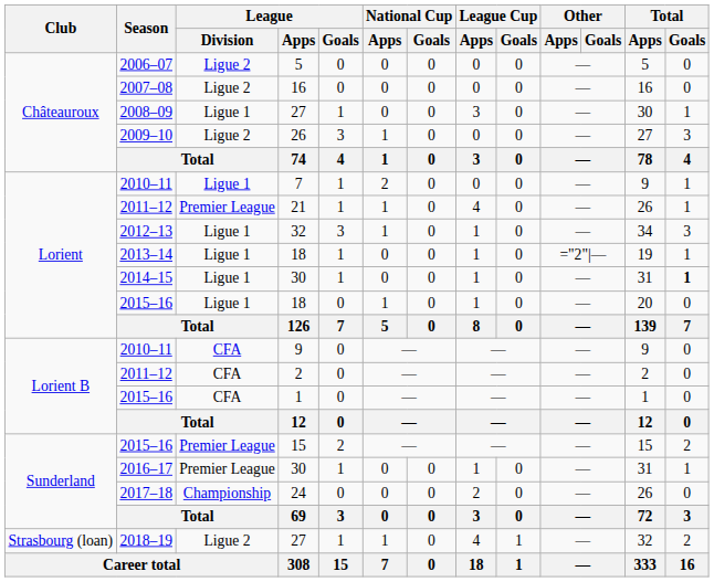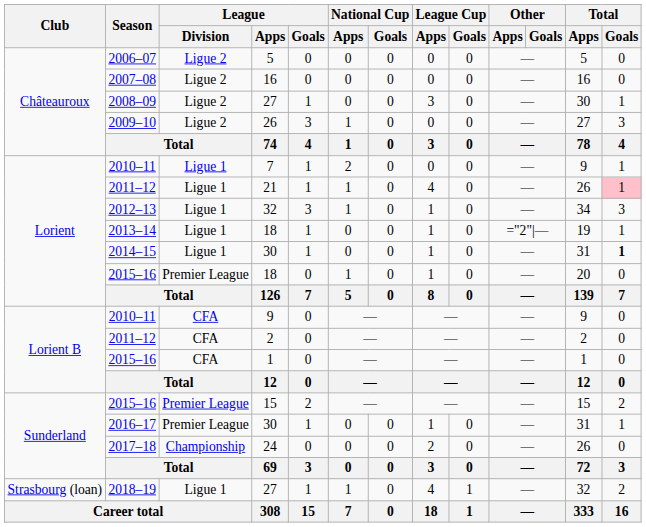 <table class="wikitable" style="text-align: center">
 <tr>
 <th rowspan="2">Club</th>
 <th rowspan="2">Season</th>
 <th colspan="3">League</th>
 <th colspan="2">National Cup</th>
 <th colspan="2">League Cup</th>
 <th colspan="2">Other</th>
 <th colspan="2">Total</th>
 </tr>
 <tr>
 <th>Division</th>
 <th>Apps</th>
 <th>Goals</th>
 <th>Apps</th>
 <th>Goals</th>
 <th>Apps</th>
 <th>Goals</th>
 <th>Apps</th>
 <th>Goals</th>
 <th>Apps</th>
 <th>Goals</th>
 </tr>
 <tr>
 <td rowspan="5"><a href='#'>Châteauroux</a></td>
 <td><a href='#'>2006–07</a></td>
 <td><a href='#'>Ligue 2</a></td>
 <td>5</td>
 <td>0</td>
 <td>0</td>
 <td>0</td>
 <td>0</td>
 <td>0</td>
 <td colspan="2">—</td>
 <td>5</td>
 <td>0</td>
 </tr>
 <tr>
 <td><a href='#'>2007–08</a></td>
 <td>Ligue 2</td>
 <td>16</td>
 <td>0</td>
 <td>0</td>
 <td>0</td>
 <td>0</td>
 <td>0</td>
 <td colspan="2">—</td>
 <td>16</td>
 <td>0</td>
 </tr>
 <tr>
 <td><a href='#'>2008–09</a></td>
-<td>Ligue 1</td>
+<td>Ligue 2</td>
 <td>27</td>
 <td>1</td>
 <td>0</td>
 <td>0</td>
 <td>3</td>
 <td>0</td>
 <td colspan="2">—</td>
 <td>30</td>
 <td>1</td>
 </tr>
 <tr>
 <td><a href='#'>2009–10</a></td>
 <td>Ligue 2</td>
 <td>26</td>
 <td>3</td>
 <td>1</td>
 <td>0</td>
 <td>0</td>
 <td>0</td>
 <td colspan="2">—</td>
 <td>27</td>
 <td>3</td>
 </tr>
 <tr>
 <th colspan="2">Total</th>
 <th>74</th>
 <th>4</th>
 <th>1</th>
 <th>0</th>
 <th>3</th>
 <th>0</th>
 <th colspan="2">—</th>
 <th>78</th>
 <th>4</th>
 </tr>
 <tr>
 <td rowspan=7><a href='#'>Lorient</a></td>
 <td><a href='#'>2010–11</a></td>
 <td><a href='#'>Ligue 1</a></td>
 <td>7</td>
 <td>1</td>
 <td>2</td>
 <td>0</td>
 <td>0</td>
 <td>0</td>
 <td colspan="2">—</td>
 <td>9</td>
 <td>1</td>
 </tr>
 <tr>
 <td><a href='#'>2011–12</a></td>
-<td><a href='#'>Premier League</a></td>
+<td>Ligue 1</td>
 <td>21</td>
 <td>1</td>
 <td>1</td>
 <td>0</td>
 <td>4</td>
 <td>0</td>
 <td colspan="2">—</td>
 <td>26</td>
-<td>1</td>
+<td style="background: pink;">1</td>
 </tr>
 <tr>
 <td><a href='#'>2012–13</a></td>
 <td>Ligue 1</td>
 <td>32</td>
 <td>3</td>
 <td>1</td>
 <td>0</td>
 <td>1</td>
 <td>0</td>
 <td colspan="2">—</td>
 <td>34</td>
 <td>3</td>
 </tr>
 <tr>
 <td><a href='#'>2013–14</a></td>
 <td>Ligue 1</td>
 <td>18</td>
 <td>1</td>
 <td>0</td>
 <td>0</td>
 <td>1</td>
 <td>0</td>
 <td colspan="2">="2"|—</td>
 <td>19</td>
 <td>1</td>
 </tr>
 <tr>
 <td><a href='#'>2014–15</a></td>
 <td>Ligue 1</td>
 <td>30</td>
 <td>1</td>
 <td>0</td>
 <td>0</td>
 <td>1</td>
 <td>0</td>
 <td colspan="2">—</td>
 <td>31</td>
 <td><strong>1</strong></td>
 </tr>
 <tr>
 <td><a href='#'>2015–16</a></td>
-<td>Ligue 1</td>
+<td>Premier League</td>
 <td>18</td>
 <td>0</td>
 <td>1</td>
 <td>0</td>
 <td>1</td>
 <td>0</td>
 <td colspan="2">—</td>
 <td>20</td>
 <td>0</td>
 </tr>
 <tr>
 <th colspan="2">Total</th>
 <th>126</th>
 <th>7</th>
 <th>5</th>
 <th>0</th>
 <th>8</th>
 <th>0</th>
 <th colspan="2">—</th>
 <th>139</th>
 <th>7</th>
 </tr>
 <tr>
 <td rowspan="4"><a href='#'>Lorient B</a></td>
 <td><a href='#'>2010–11</a></td>
 <td><a href='#'>CFA</a></td>
 <td>9</td>
 <td>0</td>
 <td colspan="2">—</td>
 <td colspan="2">—</td>
 <td colspan="2">—</td>
 <td>9</td>
 <td>0</td>
 </tr>
 <tr>
 <td><a href='#'>2011–12</a></td>
 <td>CFA</td>
 <td>2</td>
 <td>0</td>
 <td colspan="2">—</td>
 <td colspan="2">—</td>
 <td colspan="2">—</td>
 <td>2</td>
 <td>0</td>
 </tr>
 <tr>
 <td><a href='#'>2015–16</a></td>
 <td>CFA</td>
 <td>1</td>
 <td>0</td>
 <td colspan="2">—</td>
 <td colspan="2">—</td>
 <td colspan="2">—</td>
 <td>1</td>
 <td>0</td>
 </tr>
 <tr>
 <th colspan="2">Total</th>
 <th>12</th>
 <th>0</th>
 <th colspan="2">—</th>
 <th colspan="2">—</th>
 <th colspan="2">—</th>
 <th>12</th>
 <th>0</th>
 </tr>
 <tr>
 <td rowspan="4"><a href='#'>Sunderland</a></td>
 <td><a href='#'>2015–16</a></td>
 <td><a href='#'>Premier League</a></td>
 <td>15</td>
 <td>2</td>
 <td colspan="2">—</td>
 <td colspan="2">—</td>
 <td colspan="2">—</td>
 <td>15</td>
 <td>2</td>
 </tr>
 <tr>
 <td><a href='#'>2016–17</a></td>
 <td>Premier League</td>
 <td>30</td>
 <td>1</td>
 <td>0</td>
 <td>0</td>
 <td>1</td>
 <td>0</td>
 <td colspan="2">—</td>
 <td>31</td>
 <td>1</td>
 </tr>
 <tr>
 <td><a href='#'>2017–18</a></td>
 <td><a href='#'>Championship</a></td>
 <td>24</td>
 <td>0</td>
 <td>0</td>
 <td>0</td>
 <td>2</td>
 <td>0</td>
 <td colspan="2">—</td>
 <td>26</td>
 <td>0</td>
 </tr>
 <tr>
 <th colspan="2">Total</th>
 <th>69</th>
 <th>3</th>
 <th>0</th>
 <th>0</th>
 <th>3</th>
 <th>0</th>
 <th colspan="2">—</th>
 <th>72</th>
 <th>3</th>
 </tr>
 <tr>
 <td><a href='#'>Strasbourg</a> (loan)</td>
 <td><a href='#'>2018–19</a></td>
-<td>Ligue 2</td>
+<td>Ligue 1</td>
 <td>27</td>
 <td>1</td>
 <td>1</td>
 <td>0</td>
 <td>4</td>
 <td>1</td>
 <td colspan="2">—</td>
 <td>32</td>
 <td>2</td>
 </tr>
 <tr>
 <th colspan="3">Career total</th>
 <th>308</th>
 <th>15</th>
 <th>7</th>
 <th>0</th>
 <th>18</th>
 <th>1</th>
 <th colspan="2">—</th>
 <th>333</th>
 <th>16</th>
 </tr>
 </table>
